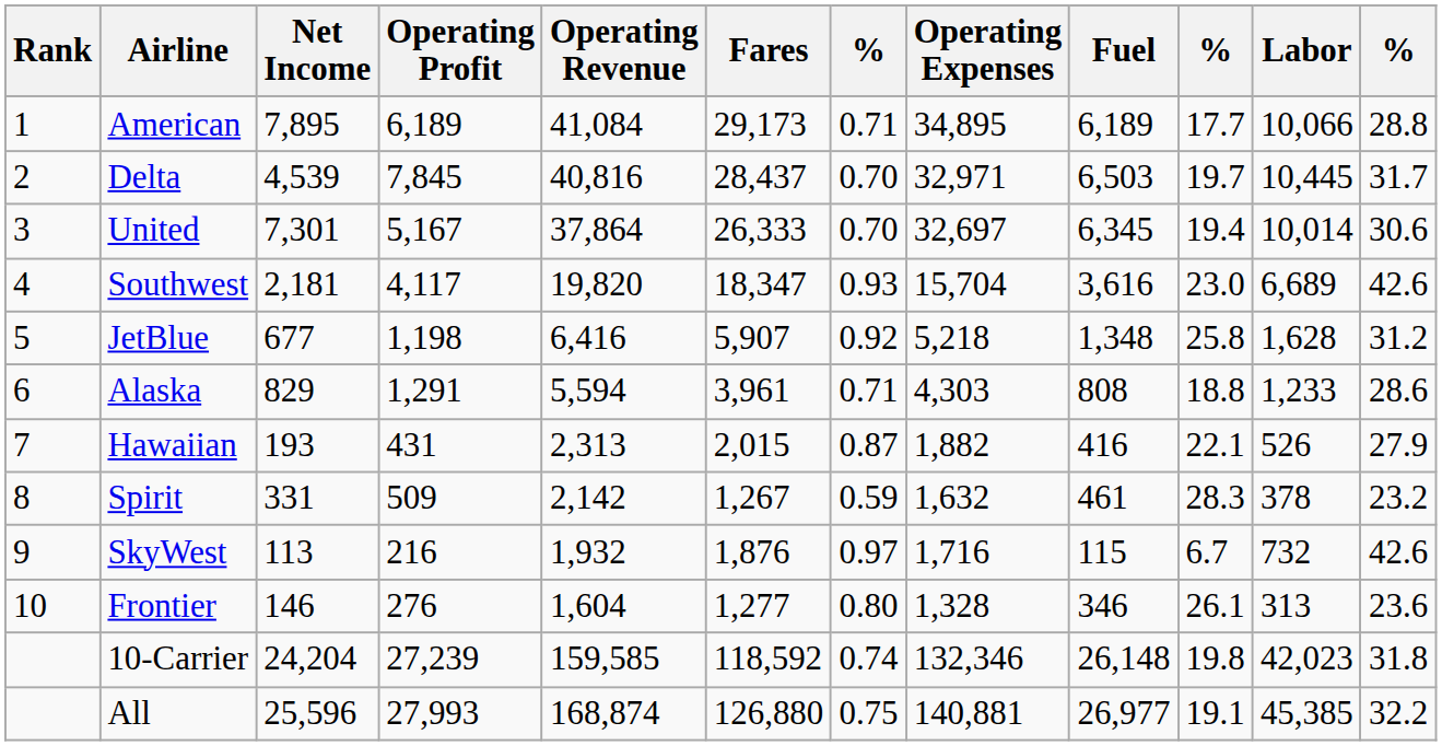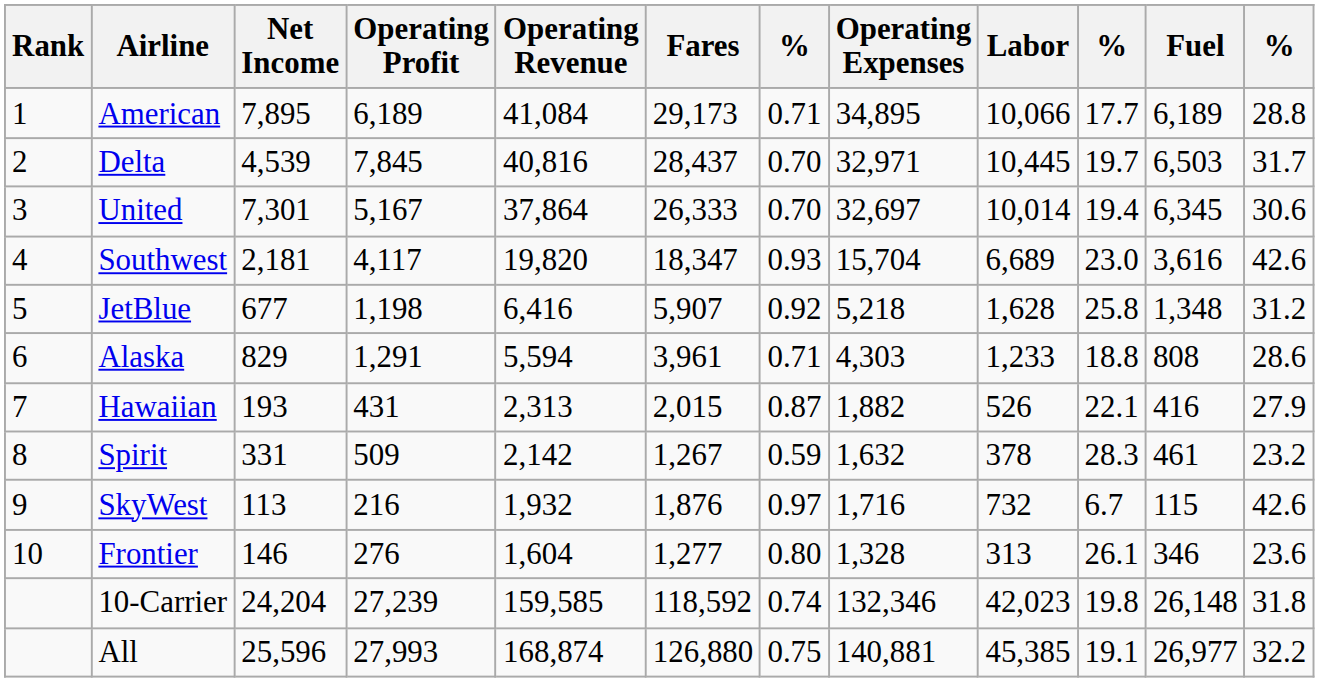 <table class="wikitable sortable">
 <tr>
 <th>Rank</th>
 <th>Airline</th>
 <th>Net<br>Income</th>
 <th>Operating<br>Profit</th>
 <th>Operating<br>Revenue</th>
 <th>Fares</th>
 <th>%</th>
 <th>Operating<br>Expenses</th>
+<th>Labor</th>
+<th>%</th>
 <th>Fuel</th>
-<th>%</th>
-<th>Labor</th>
 <th>%</th>
 </tr>
 <tr>
 <td>1</td>
 <td><a href='#'>American</a></td>
 <td>7,895</td>
 <td>6,189</td>
 <td>41,084</td>
 <td>29,173</td>
 <td>0.71</td>
 <td>34,895</td>
+<td>10,066</td>
+<td>17.7</td>
 <td>6,189</td>
-<td>17.7</td>
-<td>10,066</td>
 <td>28.8</td>
 </tr>
 <tr>
 <td>2</td>
 <td><a href='#'>Delta</a></td>
 <td>4,539</td>
 <td>7,845</td>
 <td>40,816</td>
 <td>28,437</td>
 <td>0.70</td>
 <td>32,971</td>
+<td>10,445</td>
+<td>19.7</td>
 <td>6,503</td>
-<td>19.7</td>
-<td>10,445</td>
 <td>31.7</td>
 </tr>
 <tr>
 <td>3</td>
 <td><a href='#'>United</a></td>
 <td>7,301</td>
 <td>5,167</td>
 <td>37,864</td>
 <td>26,333</td>
 <td>0.70</td>
 <td>32,697</td>
+<td>10,014</td>
+<td>19.4</td>
 <td>6,345</td>
-<td>19.4</td>
-<td>10,014</td>
 <td>30.6</td>
 </tr>
 <tr>
 <td>4</td>
 <td><a href='#'>Southwest</a></td>
 <td>2,181</td>
 <td>4,117</td>
 <td>19,820</td>
 <td>18,347</td>
 <td>0.93</td>
 <td>15,704</td>
+<td>6,689</td>
+<td>23.0</td>
 <td>3,616</td>
-<td>23.0</td>
-<td>6,689</td>
 <td>42.6</td>
 </tr>
 <tr>
 <td>5</td>
 <td><a href='#'>JetBlue</a></td>
 <td>677</td>
 <td>1,198</td>
 <td>6,416</td>
 <td>5,907</td>
 <td>0.92</td>
 <td>5,218</td>
+<td>1,628</td>
+<td>25.8</td>
 <td>1,348</td>
-<td>25.8</td>
-<td>1,628</td>
 <td>31.2</td>
 </tr>
 <tr>
 <td>6</td>
 <td><a href='#'>Alaska</a></td>
 <td>829</td>
 <td>1,291</td>
 <td>5,594</td>
 <td>3,961</td>
 <td>0.71</td>
 <td>4,303</td>
+<td>1,233</td>
+<td>18.8</td>
 <td>808</td>
-<td>18.8</td>
-<td>1,233</td>
 <td>28.6</td>
 </tr>
 <tr>
 <td>7</td>
 <td><a href='#'>Hawaiian</a></td>
 <td>193</td>
 <td>431</td>
 <td>2,313</td>
 <td>2,015</td>
 <td>0.87</td>
 <td>1,882</td>
+<td>526</td>
+<td>22.1</td>
 <td>416</td>
-<td>22.1</td>
-<td>526</td>
 <td>27.9</td>
 </tr>
 <tr>
 <td>8</td>
 <td><a href='#'>Spirit</a></td>
 <td>331</td>
 <td>509</td>
 <td>2,142</td>
 <td>1,267</td>
 <td>0.59</td>
 <td>1,632</td>
+<td>378</td>
+<td>28.3</td>
 <td>461</td>
-<td>28.3</td>
-<td>378</td>
 <td>23.2</td>
 </tr>
 <tr>
 <td>9</td>
 <td><a href='#'>SkyWest</a></td>
 <td>113</td>
 <td>216</td>
 <td>1,932</td>
 <td>1,876</td>
 <td>0.97</td>
 <td>1,716</td>
+<td>732</td>
+<td>6.7</td>
 <td>115</td>
-<td>6.7</td>
-<td>732</td>
 <td>42.6</td>
 </tr>
 <tr>
 <td>10</td>
 <td><a href='#'>Frontier</a></td>
 <td>146</td>
 <td>276</td>
 <td>1,604</td>
 <td>1,277</td>
 <td>0.80</td>
 <td>1,328</td>
+<td>313</td>
+<td>26.1</td>
 <td>346</td>
-<td>26.1</td>
-<td>313</td>
 <td>23.6</td>
 </tr>
 <tr>
 <td></td>
 <td>10-Carrier</td>
 <td>24,204</td>
 <td>27,239</td>
 <td>159,585</td>
 <td>118,592</td>
 <td>0.74</td>
 <td>132,346</td>
+<td>42,023</td>
+<td>19.8</td>
 <td>26,148</td>
-<td>19.8</td>
-<td>42,023</td>
 <td>31.8</td>
 </tr>
 <tr>
 <td></td>
 <td>All</td>
 <td>25,596</td>
 <td>27,993</td>
 <td>168,874</td>
 <td>126,880</td>
 <td>0.75</td>
 <td>140,881</td>
+<td>45,385</td>
+<td>19.1</td>
 <td>26,977</td>
-<td>19.1</td>
-<td>45,385</td>
 <td>32.2</td>
 </tr>
 </table>
